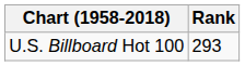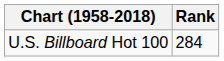 <table class="wikitable">
 <tr>
 <th align="left">Chart (1958-2018)</th>
 <th>Rank</th>
 </tr>
 <tr>
 <td>U.S. <em>Billboard</em> Hot 100</td>
-<td>293</td>
+<td>284</td>
 </tr>
 </table>
